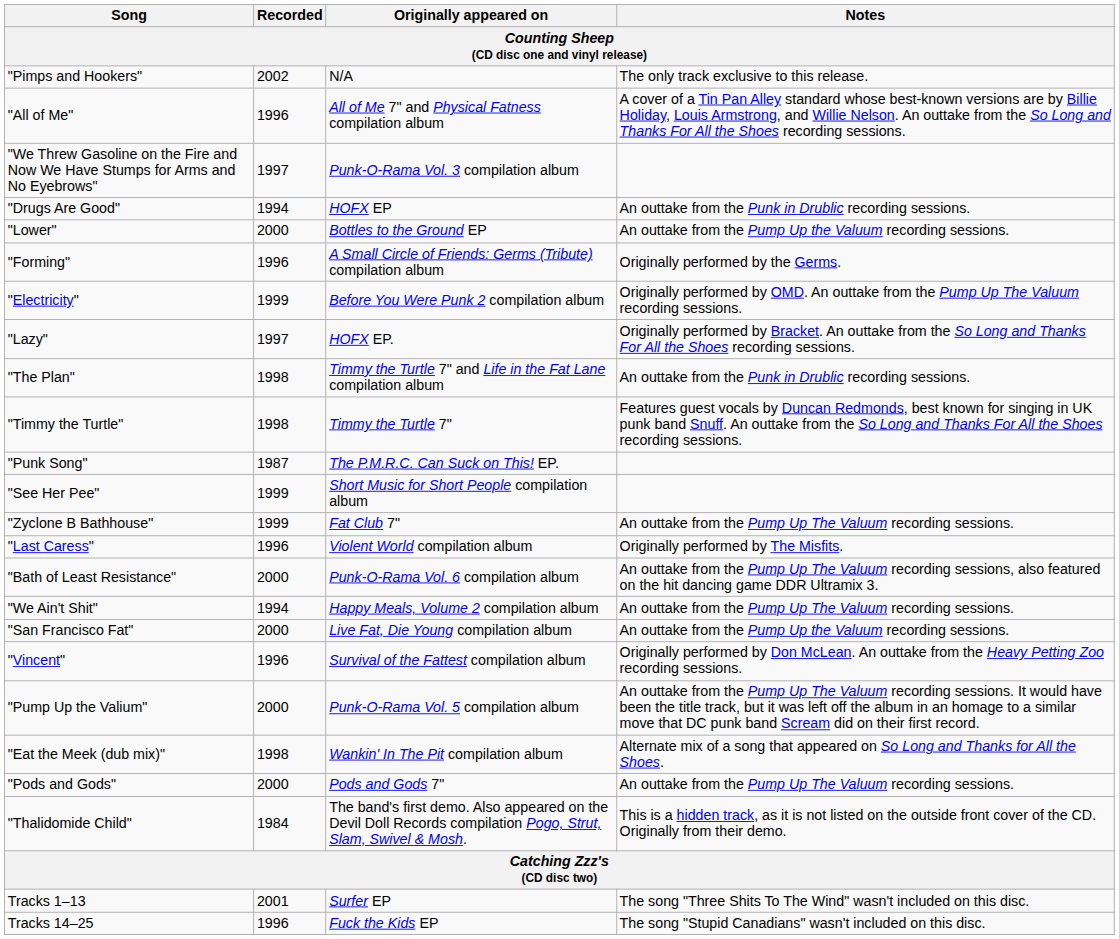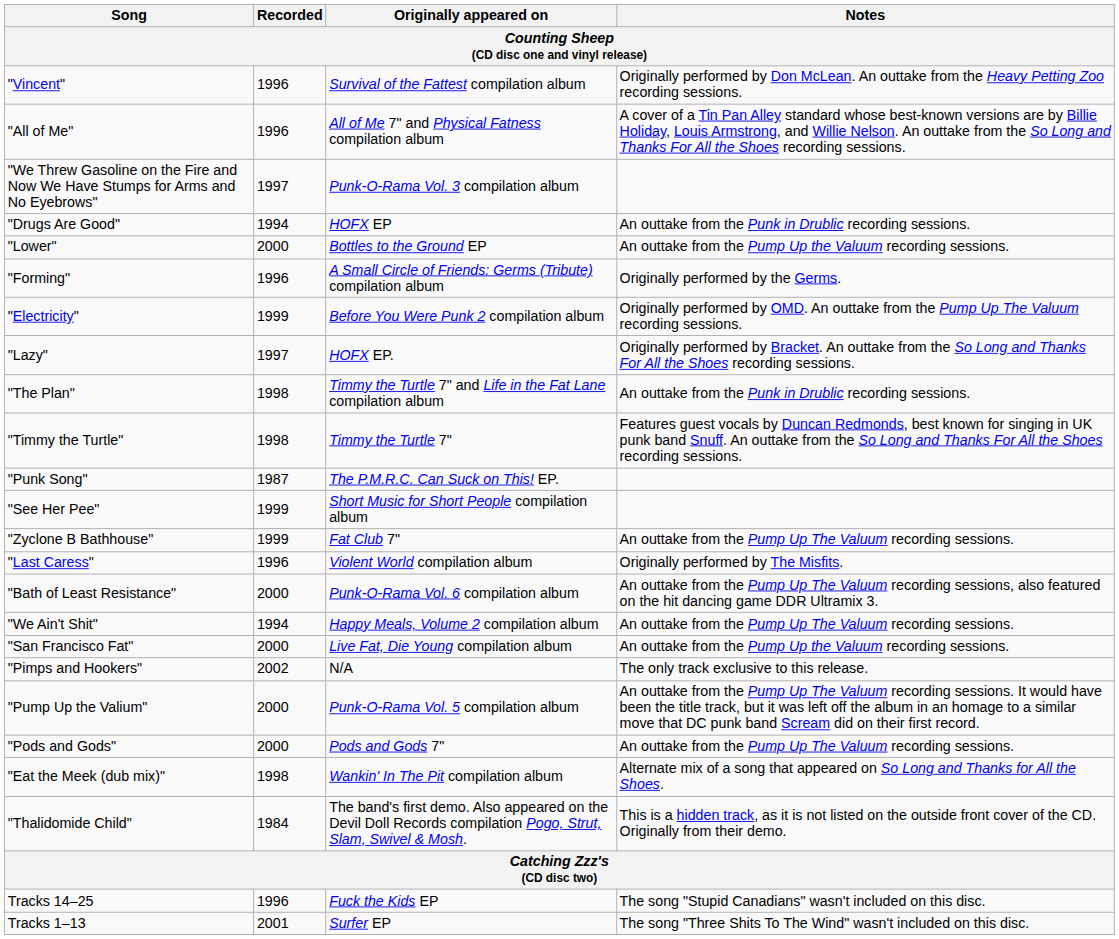 <table class="wikitable">
 <tr>
 <th>Song</th>
 <th>Recorded</th>
 <th>Originally appeared on</th>
 <th>Notes</th>
 </tr>
 <tr>
 <th colspan=4><em>Counting Sheep</em> <br> <small>(CD disc one and vinyl release)</small></th>
 </tr>
 <tr>
-<td>"Pimps and Hookers"</td>
-<td>2002</td>
-<td>N/A</td>
-<td>The only track exclusive to this release.</td>
+<td>"<a href='#'>Vincent</a>"</td>
+<td>1996</td>
+<td><em><a href='#'>Survival of the Fattest</a></em> compilation album</td>
+<td>Originally performed by <a href='#'>Don McLean</a>. An outtake from the <em><a href='#'>Heavy Petting Zoo</a></em> recording sessions.</td>
 </tr>
 <tr>
 <td>"All of Me"</td>
 <td>1996</td>
 <td><em><a href='#'>All of Me</a></em> 7" and <em><a href='#'>Physical Fatness</a></em> compilation album</td>
 <td>A cover of a <a href='#'>Tin Pan Alley</a> standard whose best-known versions are by <a href='#'>Billie Holiday</a>, <a href='#'>Louis Armstrong</a>, and <a href='#'>Willie Nelson</a>. An outtake from the <em><a href='#'>So Long and Thanks For All the Shoes</a></em> recording sessions.</td>
 </tr>
 <tr>
 <td>"We Threw Gasoline on the Fire and Now We Have Stumps for Arms and No Eyebrows"</td>
 <td>1997</td>
 <td><em><a href='#'>Punk-O-Rama Vol. 3</a></em> compilation album</td>
 <td></td>
 </tr>
 <tr>
 <td>"Drugs Are Good"</td>
 <td>1994</td>
 <td><em><a href='#'>HOFX</a></em> EP</td>
 <td>An outtake from the <em><a href='#'>Punk in Drublic</a></em> recording sessions.</td>
 </tr>
 <tr>
 <td>"Lower"</td>
 <td>2000</td>
 <td><em><a href='#'>Bottles to the Ground</a></em> EP</td>
 <td>An outtake from the <em><a href='#'>Pump Up the Valuum</a></em> recording sessions.</td>
 </tr>
 <tr>
 <td>"Forming"</td>
 <td>1996</td>
 <td><em><a href='#'>A Small Circle of Friends: Germs (Tribute)</a></em> compilation album</td>
 <td>Originally performed by the <a href='#'>Germs</a>.</td>
 </tr>
 <tr>
 <td>"<a href='#'>Electricity</a>"</td>
 <td>1999</td>
 <td><em><a href='#'>Before You Were Punk 2</a></em> compilation album</td>
 <td>Originally performed by <a href='#'>OMD</a>. An outtake from the <em><a href='#'>Pump Up The Valuum</a></em> recording sessions.</td>
 </tr>
 <tr>
 <td>"Lazy"</td>
 <td>1997</td>
 <td><em><a href='#'>HOFX</a></em> EP.</td>
 <td>Originally performed by <a href='#'>Bracket</a>. An outtake from the <em><a href='#'>So Long and Thanks For All the Shoes</a></em> recording sessions.</td>
 </tr>
 <tr>
 <td>"The Plan"</td>
 <td>1998</td>
 <td><em><a href='#'>Timmy the Turtle</a></em> 7" and <em><a href='#'>Life in the Fat Lane</a></em> compilation album</td>
 <td>An outtake from the <em><a href='#'>Punk in Drublic</a></em> recording sessions.</td>
 </tr>
 <tr>
 <td>"Timmy the Turtle"</td>
 <td>1998</td>
 <td><em><a href='#'>Timmy the Turtle</a></em> 7"</td>
 <td>Features guest vocals by <a href='#'>Duncan Redmonds</a>, best known for singing in UK punk band <a href='#'>Snuff</a>. An outtake from the <em><a href='#'>So Long and Thanks For All the Shoes</a></em> recording sessions.</td>
 </tr>
 <tr>
 <td>"Punk Song"</td>
 <td>1987</td>
 <td><em><a href='#'>The P.M.R.C. Can Suck on This!</a></em> EP.</td>
 <td></td>
 </tr>
 <tr>
 <td>"See Her Pee"</td>
 <td>1999</td>
 <td><em><a href='#'>Short Music for Short People</a></em> compilation album</td>
 <td></td>
 </tr>
 <tr>
 <td>"Zyclone B Bathhouse"</td>
 <td>1999</td>
 <td><em><a href='#'>Fat Club</a></em> 7"</td>
 <td>An outtake from the <em><a href='#'>Pump Up The Valuum</a></em> recording sessions.</td>
 </tr>
 <tr>
 <td>"<a href='#'>Last Caress</a>"</td>
 <td>1996</td>
 <td><em><a href='#'>Violent World</a></em> compilation album</td>
 <td>Originally performed by <a href='#'>The Misfits</a>.</td>
 </tr>
 <tr>
 <td>"Bath of Least Resistance"</td>
 <td>2000</td>
 <td><em><a href='#'>Punk-O-Rama Vol. 6</a></em> compilation album</td>
 <td>An outtake from the <em><a href='#'>Pump Up The Valuum</a></em> recording sessions, also featured on the hit dancing game DDR Ultramix 3.</td>
 </tr>
 <tr>
 <td>"We Ain't Shit"</td>
 <td>1994</td>
 <td><em><a href='#'>Happy Meals, Volume 2</a></em> compilation album</td>
 <td>An outtake from the <em><a href='#'>Pump Up The Valuum</a></em> recording sessions.</td>
 </tr>
 <tr>
 <td>"San Francisco Fat"</td>
 <td>2000</td>
 <td><em><a href='#'>Live Fat, Die Young</a></em> compilation album</td>
 <td>An outtake from the <em><a href='#'>Pump Up the Valuum</a></em> recording sessions.</td>
 </tr>
 <tr>
-<td>"<a href='#'>Vincent</a>"</td>
-<td>1996</td>
-<td><em><a href='#'>Survival of the Fattest</a></em> compilation album</td>
-<td>Originally performed by <a href='#'>Don McLean</a>. An outtake from the <em><a href='#'>Heavy Petting Zoo</a></em> recording sessions.</td>
+<td>"Pimps and Hookers"</td>
+<td>2002</td>
+<td>N/A</td>
+<td>The only track exclusive to this release.</td>
 </tr>
 <tr>
 <td>"Pump Up the Valium"</td>
 <td>2000</td>
 <td><em><a href='#'>Punk-O-Rama Vol. 5</a></em> compilation album</td>
 <td>An outtake from the <em><a href='#'>Pump Up The Valuum</a></em> recording sessions. It would have been the title track, but it was left off the album in an homage to a similar move that DC punk band <a href='#'>Scream</a> did on their first record.</td>
 </tr>
 <tr>
+<td>"Pods and Gods"</td>
+<td>2000</td>
+<td><em><a href='#'>Pods and Gods</a></em> 7"</td>
+<td>An outtake from the <em><a href='#'>Pump Up The Valuum</a></em> recording sessions.</td>
+</tr>
+<tr>
 <td>"Eat the Meek (dub mix)"</td>
 <td>1998</td>
 <td><em><a href='#'>Wankin' In The Pit</a></em> compilation album</td>
 <td>Alternate mix of a song that appeared on <em><a href='#'>So Long and Thanks for All the Shoes</a></em>.</td>
-</tr>
-<tr>
-<td>"Pods and Gods"</td>
-<td>2000</td>
-<td><em><a href='#'>Pods and Gods</a></em> 7"</td>
-<td>An outtake from the <em><a href='#'>Pump Up The Valuum</a></em> recording sessions.</td>
 </tr>
 <tr>
 <td>"Thalidomide Child"</td>
 <td>1984</td>
 <td>The band's first demo. Also appeared on the Devil Doll Records compilation <em><a href='#'>Pogo, Strut, Slam, Swivel & Mosh</a></em>.</td>
 <td>This is a <a href='#'>hidden track</a>, as it is not listed on the outside front cover of the CD. Originally from their demo.</td>
 </tr>
 <tr>
 <th colspan=4><em>Catching Zzz's</em> <br> <small>(CD disc two)</small></th>
 </tr>
 <tr>
+<td>Tracks 14–25</td>
+<td>1996</td>
+<td><em><a href='#'>Fuck the Kids</a></em> EP</td>
+<td>The song "Stupid Canadians" wasn't included on this disc.</td>
+</tr>
+<tr>
 <td>Tracks 1–13</td>
 <td>2001</td>
 <td><em><a href='#'>Surfer</a></em> EP</td>
 <td>The song "Three Shits To The Wind" wasn't included on this disc.</td>
 </tr>
-<tr>
-<td>Tracks 14–25</td>
-<td>1996</td>
-<td><em><a href='#'>Fuck the Kids</a></em> EP</td>
-<td>The song "Stupid Canadians" wasn't included on this disc.</td>
-</tr>
 </table>
